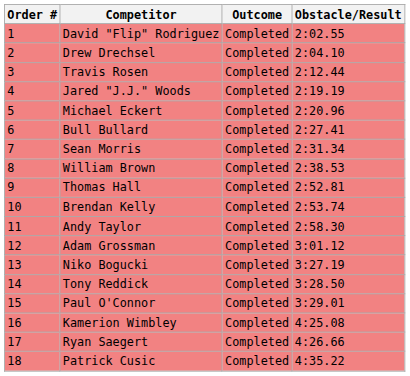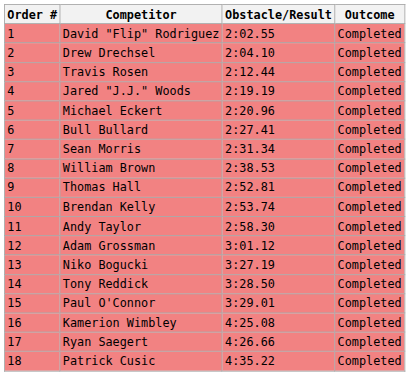 <table class="wikitable sortable">
 <tr>
 <th>Order #</th>
 <th>Competitor</th>
+<th>Obstacle/Result</th>
 <th>Outcome</th>
-<th>Obstacle/Result</th>
 </tr>
 <tr style="background-color:#f28282">
 <td>1</td>
 <td>David "Flip" Rodriguez</td>
+<td>2:02.55</td>
 <td>Completed</td>
-<td>2:02.55</td>
 </tr>
 <tr style="background-color:#f28282">
 <td>2</td>
 <td>Drew Drechsel</td>
+<td>2:04.10</td>
 <td>Completed</td>
-<td>2:04.10</td>
 </tr>
 <tr style="background-color:#f28282">
 <td>3</td>
 <td>Travis Rosen</td>
+<td>2:12.44</td>
 <td>Completed</td>
-<td>2:12.44</td>
 </tr>
 <tr style="background-color:#f28282">
 <td>4</td>
 <td>Jared "J.J." Woods</td>
+<td>2:19.19</td>
 <td>Completed</td>
-<td>2:19.19</td>
 </tr>
 <tr style="background-color:#f28282">
 <td>5</td>
 <td>Michael Eckert</td>
+<td>2:20.96</td>
 <td>Completed</td>
-<td>2:20.96</td>
 </tr>
 <tr style="background-color:#f28282">
 <td>6</td>
 <td>Bull Bullard</td>
+<td>2:27.41</td>
 <td>Completed</td>
-<td>2:27.41</td>
 </tr>
 <tr style="background-color:#f28282">
 <td>7</td>
 <td>Sean Morris</td>
+<td>2:31.34</td>
 <td>Completed</td>
-<td>2:31.34</td>
 </tr>
 <tr style="background-color:#f28282">
 <td>8</td>
 <td>William Brown</td>
+<td>2:38.53</td>
 <td>Completed</td>
-<td>2:38.53</td>
 </tr>
 <tr style="background-color:#f28282">
 <td>9</td>
 <td>Thomas Hall</td>
+<td>2:52.81</td>
 <td>Completed</td>
-<td>2:52.81</td>
 </tr>
 <tr style="background-color:#f28282">
 <td>10</td>
 <td>Brendan Kelly</td>
+<td>2:53.74</td>
 <td>Completed</td>
-<td>2:53.74</td>
 </tr>
 <tr style="background-color:#f28282">
 <td>11</td>
 <td>Andy Taylor</td>
+<td>2:58.30</td>
 <td>Completed</td>
-<td>2:58.30</td>
 </tr>
 <tr style="background-color:#f28282">
 <td>12</td>
 <td>Adam Grossman</td>
+<td>3:01.12</td>
 <td>Completed</td>
-<td>3:01.12</td>
 </tr>
 <tr style="background-color:#f28282">
 <td>13</td>
 <td>Niko Bogucki</td>
+<td>3:27.19</td>
 <td>Completed</td>
-<td>3:27.19</td>
 </tr>
 <tr style="background-color:#f28282">
 <td>14</td>
 <td>Tony Reddick</td>
+<td>3:28.50</td>
 <td>Completed</td>
-<td>3:28.50</td>
 </tr>
 <tr style="background-color:#f28282">
 <td>15</td>
 <td>Paul O'Connor</td>
+<td>3:29.01</td>
 <td>Completed</td>
-<td>3:29.01</td>
 </tr>
 <tr style="background-color:#f28282">
 <td>16</td>
 <td>Kamerion Wimbley</td>
+<td>4:25.08</td>
 <td>Completed</td>
-<td>4:25.08</td>
 </tr>
 <tr style="background-color:#f28282">
 <td>17</td>
 <td>Ryan Saegert</td>
+<td>4:26.66</td>
 <td>Completed</td>
-<td>4:26.66</td>
 </tr>
 <tr style="background-color:#f28282">
 <td>18</td>
 <td>Patrick Cusic</td>
+<td>4:35.22</td>
 <td>Completed</td>
-<td>4:35.22</td>
 </tr>
 </table>
